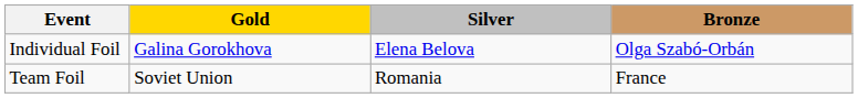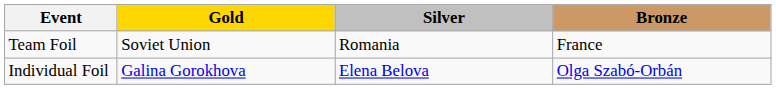 <table class="wikitable">
 <tr>
 <th width="100">Event</th>
 <th style="background-color:gold;" width="200"> Gold</th>
 <th style="background-color:silver;" width="200"> Silver</th>
 <th style="background-color:#CC9966;" width="200"> Bronze</th>
 </tr>
 <tr>
+<td>Team Foil</td>
+<td> Soviet Union</td>
+<td> Romania</td>
+<td> France</td>
+</tr>
+<tr>
 <td>Individual Foil</td>
 <td> <a href='#'>Galina Gorokhova</a></td>
 <td> <a href='#'>Elena Belova</a></td>
 <td> <a href='#'>Olga Szabó-Orbán</a></td>
 </tr>
-<tr>
-<td>Team Foil</td>
-<td> Soviet Union</td>
-<td> Romania</td>
-<td> France</td>
-</tr>
 </table>
